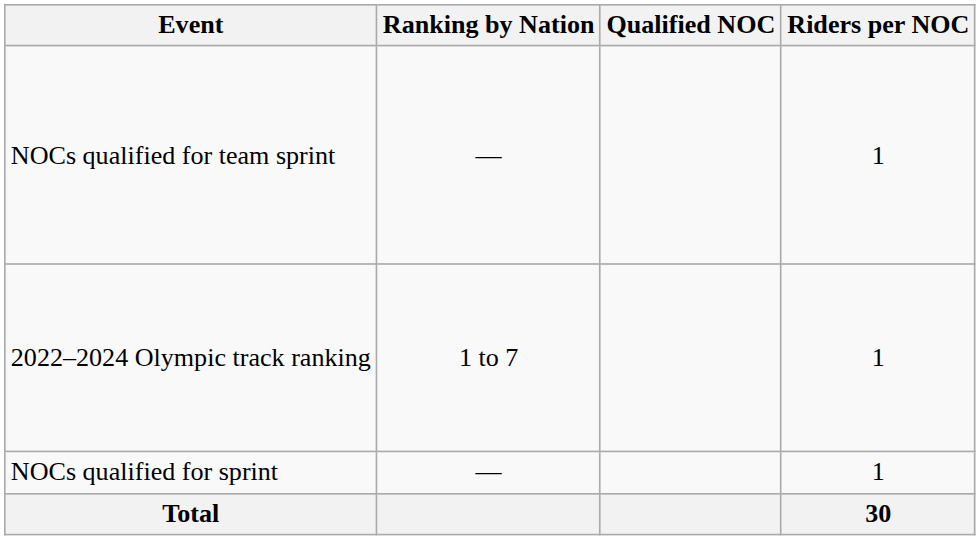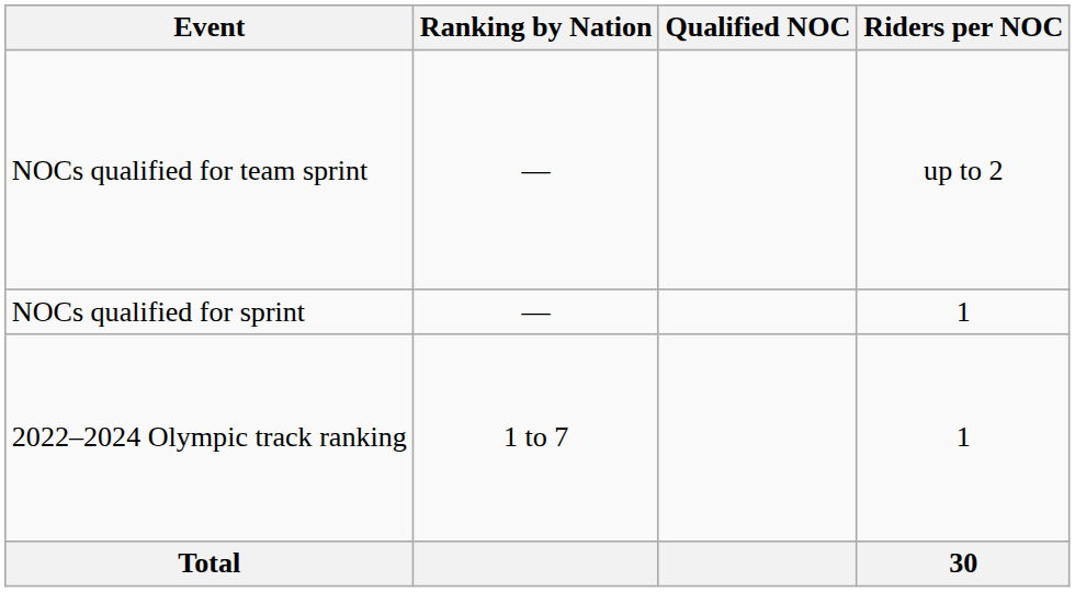 <table class="wikitable" style="text-align:center;">
 <tr>
 <th>Event</th>
 <th>Ranking by Nation</th>
 <th>Qualified NOC</th>
 <th>Riders per NOC</th>
 </tr>
 <tr>
 <td align=left>NOCs qualified for team sprint</td>
 <td>—</td>
 <td align=left> <br>  <br>  <br>  <br>  <br>  <br>  <br> </td>
+<td>up to 2</td>
+</tr>
+<tr>
+<td align=left>NOCs qualified for sprint</td>
+<td>—</td>
+<td align=left></td>
 <td>1</td>
 </tr>
 <tr>
 <td align=left>2022–2024 Olympic track ranking</td>
 <td>1 to 7</td>
 <td align=left><br><br><br><br><br><br></td>
 <td>1</td>
 </tr>
 <tr>
-<td align=left>NOCs qualified for sprint</td>
-<td>—</td>
-<td align=left></td>
-<td>1</td>
-</tr>
-<tr>
 <th>Total</th>
 <th></th>
 <th></th>
 <th>30</th>
 </tr>
 </table>
